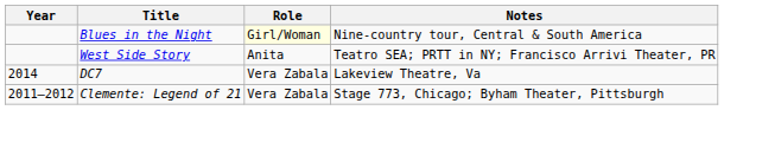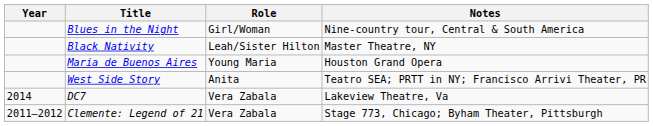 <table class="wikitable sortable">
 <tr>
 <th>Year</th>
 <th>Title</th>
 <th>Role</th>
 <th>Notes</th>
 </tr>
 <tr>
 <td></td>
 <td><em><a href='#'>Blues in the Night</a></em></td>
-<td style="background: lightyellow;">Girl/Woman</td>
+<td>Girl/Woman</td>
 <td>Nine-country tour, Central & South America</td>
+</tr>
+<tr>
+<td></td>
+<td><em><a href='#'>Black Nativity</a></em></td>
+<td>Leah/Sister Hilton</td>
+<td>Master Theatre, NY</td>
+</tr>
+<tr>
+<td></td>
+<td><em><a href='#'>Maria de Buenos Aires</a></em></td>
+<td>Young Maria</td>
+<td>Houston Grand Opera</td>
 </tr>
 <tr>
 <td></td>
 <td><em><a href='#'>West Side Story</a></em></td>
 <td>Anita</td>
 <td>Teatro SEA; PRTT in NY; Francisco Arrivi Theater, PR</td>
 </tr>
 <tr>
 <td>2014</td>
 <td><em>DC7</em></td>
 <td>Vera Zabala</td>
 <td>Lakeview Theatre, Va</td>
 </tr>
 <tr>
 <td>2011–2012</td>
 <td><em>Clemente: Legend of 21</em></td>
 <td>Vera Zabala</td>
 <td>Stage 773, Chicago; Byham Theater, Pittsburgh</td>
 </tr>
 </table>
